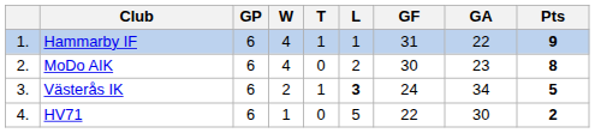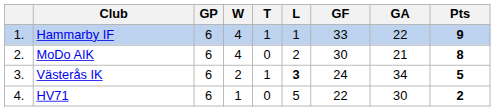 <table class="wikitable">
 <tr>
 <th width="30"></th>
 <th width="200">Club</th>
 <th width="30">GP</th>
 <th width="30">W</th>
 <th width="30">T</th>
 <th width="30">L</th>
 <th width="70">GF</th>
 <th width="70">GA</th>
 <th width="70">Pts</th>
 </tr>
 <tr bgcolor="#BCD2EE" align="center">
 <td>1.</td>
 <td align="left"><a href='#'>Hammarby IF</a></td>
 <td>6</td>
 <td>4</td>
 <td>1</td>
 <td>1</td>
-<td>31</td>
+<td>33</td>
 <td>22</td>
 <td><strong>9</strong></td>
 </tr>
 <tr bgcolor="#FFFFFF" align="center">
 <td>2.</td>
 <td align="left"><a href='#'>MoDo AIK</a></td>
 <td>6</td>
 <td>4</td>
 <td>0</td>
 <td>2</td>
 <td>30</td>
-<td>23</td>
+<td>21</td>
 <td><strong>8</strong></td>
 </tr>
 <tr bgcolor="#FFFFFF" align="center">
 <td>3.</td>
 <td align="left"><a href='#'>Västerås IK</a></td>
 <td>6</td>
 <td>2</td>
 <td>1</td>
 <td><strong>3</strong></td>
 <td>24</td>
 <td>34</td>
 <td><strong>5</strong></td>
 </tr>
 <tr bgcolor="#FFFFFF" align="center">
 <td>4.</td>
 <td align="left"><a href='#'>HV71</a></td>
 <td>6</td>
 <td>1</td>
 <td>0</td>
 <td>5</td>
 <td>22</td>
 <td>30</td>
 <td><strong>2</strong></td>
 </tr>
 </table>
